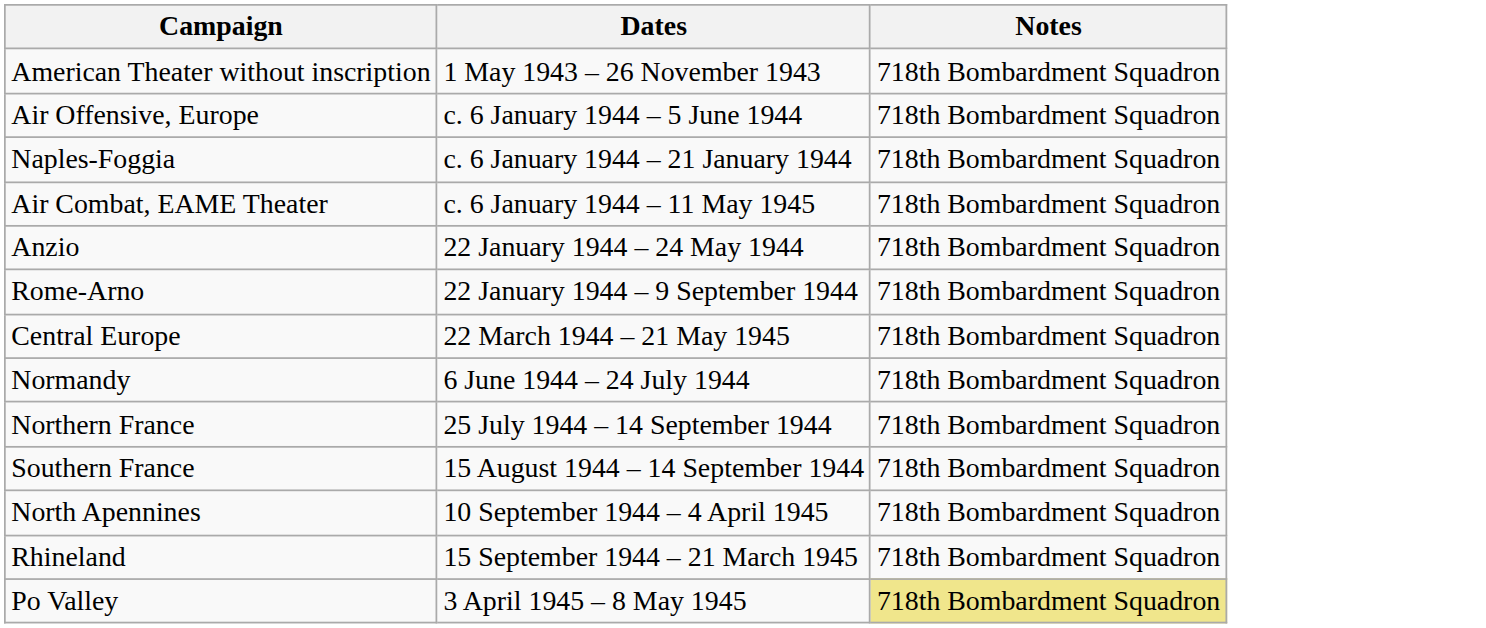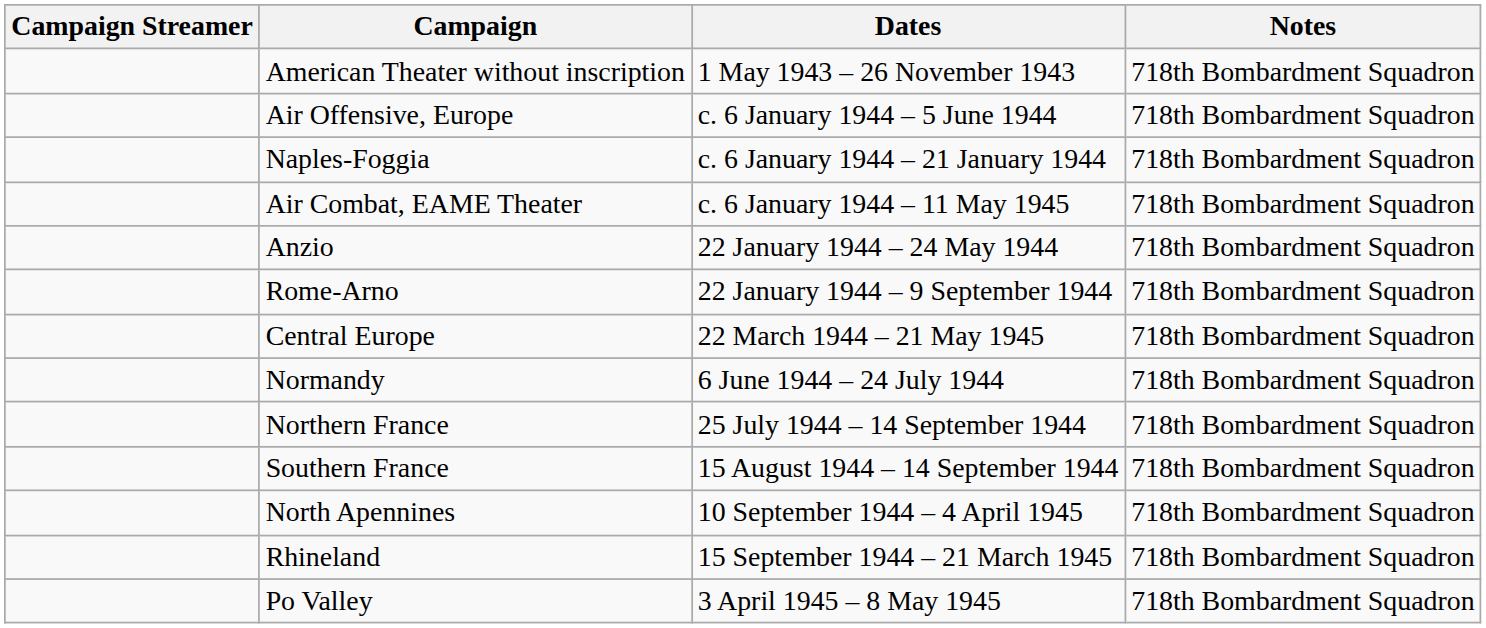 <table class="wikitable">
 <tr style="background:#efefef;">
+<th>Campaign Streamer</th>
 <th>Campaign</th>
 <th>Dates</th>
 <th>Notes</th>
 </tr>
 <tr>
+<td></td>
 <td>American Theater without inscription</td>
 <td>1 May 1943 – 26 November 1943</td>
 <td>718th Bombardment Squadron</td>
 </tr>
 <tr>
+<td></td>
 <td>Air Offensive, Europe</td>
 <td>c. 6 January 1944 – 5 June 1944</td>
 <td>718th Bombardment Squadron</td>
 </tr>
 <tr>
+<td></td>
 <td>Naples-Foggia</td>
 <td>c. 6 January 1944 – 21 January 1944</td>
 <td>718th Bombardment Squadron</td>
 </tr>
 <tr>
+<td></td>
 <td>Air Combat, EAME Theater</td>
 <td>c. 6 January 1944 – 11 May 1945</td>
 <td>718th Bombardment Squadron</td>
 </tr>
 <tr>
+<td></td>
 <td>Anzio</td>
 <td>22 January 1944 – 24 May 1944</td>
 <td>718th Bombardment Squadron</td>
 </tr>
 <tr>
+<td></td>
 <td>Rome-Arno</td>
 <td>22 January 1944 – 9 September 1944</td>
 <td>718th Bombardment Squadron</td>
 </tr>
 <tr>
+<td></td>
 <td>Central Europe</td>
 <td>22 March 1944 – 21 May 1945</td>
 <td>718th Bombardment Squadron</td>
 </tr>
 <tr>
+<td></td>
 <td>Normandy</td>
 <td>6 June 1944 – 24 July 1944</td>
 <td>718th Bombardment Squadron</td>
 </tr>
 <tr>
+<td></td>
 <td>Northern France</td>
 <td>25 July 1944 – 14 September 1944</td>
 <td>718th Bombardment Squadron</td>
 </tr>
 <tr>
+<td></td>
 <td>Southern France</td>
 <td>15 August 1944 – 14 September 1944</td>
 <td>718th Bombardment Squadron</td>
 </tr>
 <tr>
+<td></td>
 <td>North Apennines</td>
 <td>10 September 1944 – 4 April 1945</td>
 <td>718th Bombardment Squadron</td>
 </tr>
 <tr>
+<td></td>
 <td>Rhineland</td>
 <td>15 September 1944 – 21 March 1945</td>
 <td>718th Bombardment Squadron</td>
 </tr>
 <tr>
+<td></td>
 <td>Po Valley</td>
 <td>3 April 1945 – 8 May 1945</td>
-<td style="background: khaki;">718th Bombardment Squadron</td>
+<td>718th Bombardment Squadron</td>
 </tr>
 </table>
